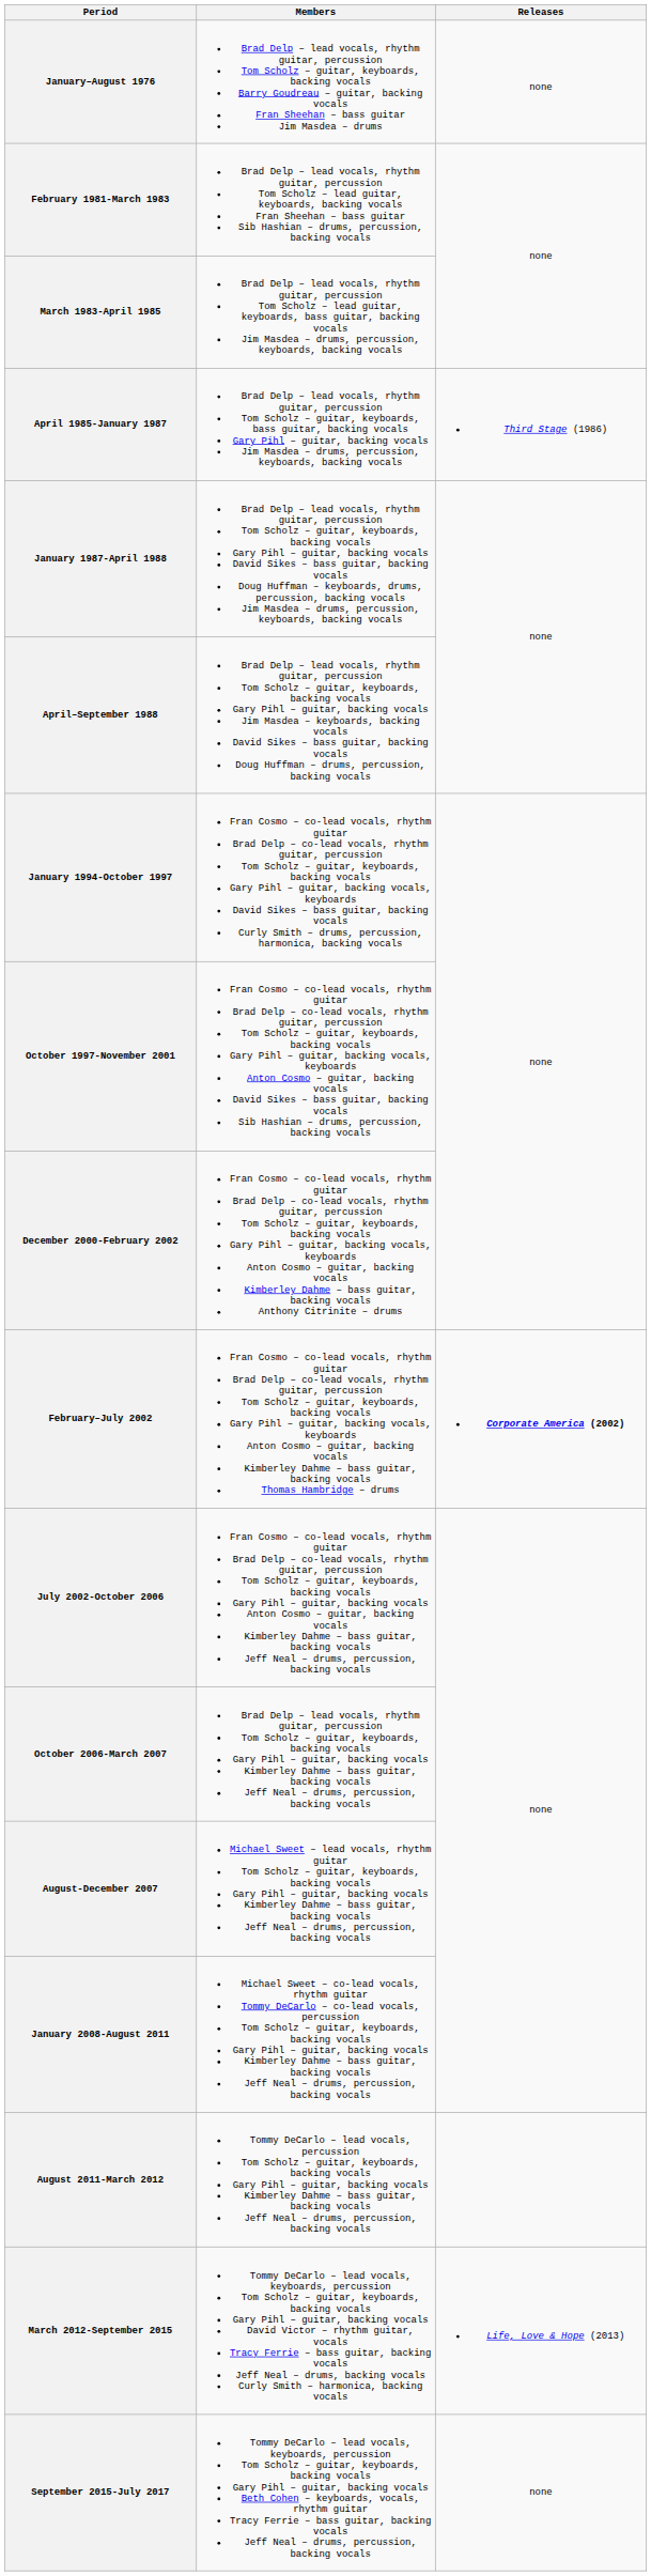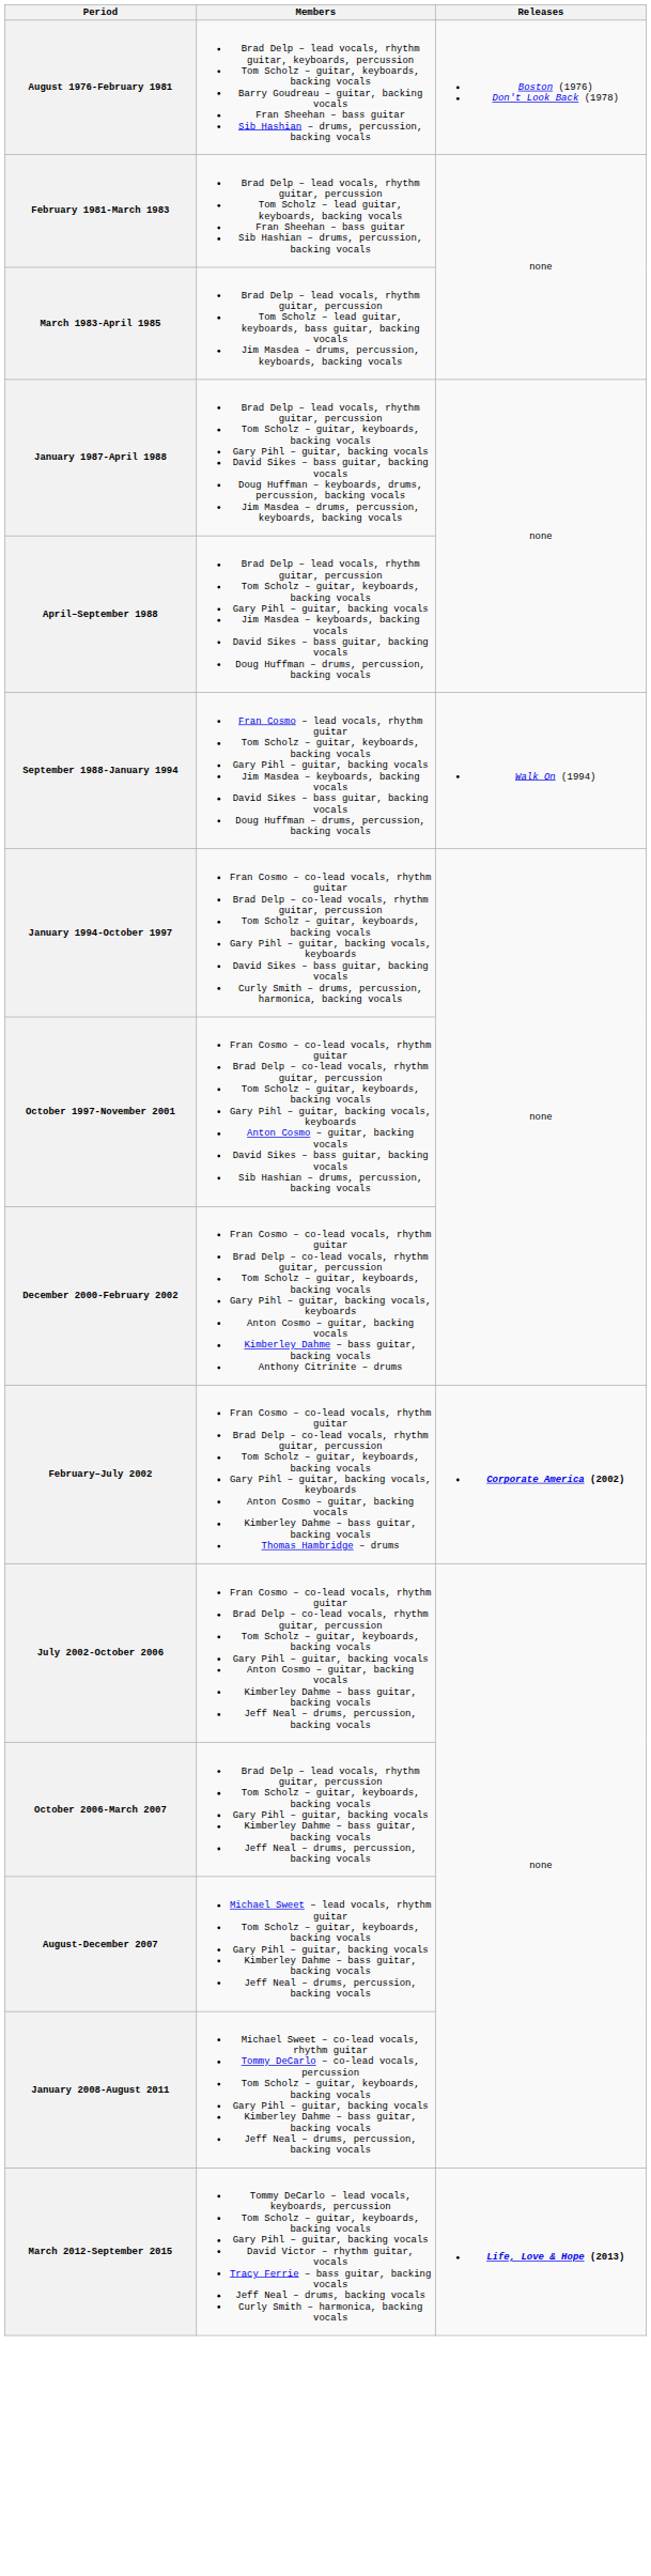 <table class="wikitable plainrowheaders" style="text-align:center;">
 <tr>
 <th scope="col" style="width:20em;">Period</th>
 <th scope="col" style="width:25em;">Members</th>
 <th scope="col" style="width:22em;">Releases</th>
 </tr>
 <tr>
-<th scope="col">January–August 1976</th>
-<td><br><ul><li><a href='#'>Brad Delp</a> – lead vocals, rhythm guitar, percussion</li><li><a href='#'>Tom Scholz</a> – guitar, keyboards, backing vocals</li><li><a href='#'>Barry Goudreau</a> – guitar, backing vocals</li><li><a href='#'>Fran Sheehan</a> – bass guitar</li><li>Jim Masdea – drums</li></ul></td>
-<td><br>none</td>
+<th scope="col">August 1976-February 1981</th>
+<td><br><ul><li>Brad Delp – lead vocals, rhythm guitar, keyboards, percussion</li><li>Tom Scholz – guitar, keyboards, backing vocals</li><li>Barry Goudreau – guitar, backing vocals</li><li>Fran Sheehan – bass guitar</li><li><a href='#'>Sib Hashian</a> – drums, percussion, backing vocals</li></ul></td>
+<td><br><ul><li><em><a href='#'>Boston</a></em> (1976)</li><li><em><a href='#'>Don't Look Back</a></em> (1978)</li></ul></td>
 </tr>
 <tr>
 <th scope="col">February 1981-March 1983</th>
 <td><br><ul><li>Brad Delp – lead vocals, rhythm guitar, percussion</li><li>Tom Scholz – lead guitar, keyboards, backing vocals</li><li>Fran Sheehan – bass guitar</li><li>Sib Hashian – drums, percussion, backing vocals</li></ul></td>
 <td rowspan="2">none</td>
 </tr>
 <tr>
 <th scope="col">March 1983-April 1985</th>
 <td><br><ul><li>Brad Delp – lead vocals, rhythm guitar, percussion</li><li>Tom Scholz – lead guitar, keyboards, bass guitar, backing vocals</li><li>Jim Masdea – drums, percussion, keyboards, backing vocals</li></ul></td>
 </tr>
 <tr>
-<th scope="col">April 1985-January 1987</th>
-<td><br><ul><li>Brad Delp – lead vocals, rhythm guitar, percussion</li><li>Tom Scholz – guitar, keyboards, bass guitar, backing vocals</li><li><a href='#'>Gary Pihl</a> – guitar, backing vocals</li><li>Jim Masdea – drums, percussion, keyboards, backing vocals</li></ul></td>
-<td><br><ul><li><em><a href='#'>Third Stage</a></em> (1986)</li></ul></td>
-</tr>
-<tr>
 <th scope="col">January 1987-April 1988</th>
 <td><br><ul><li>Brad Delp – lead vocals, rhythm guitar, percussion</li><li>Tom Scholz – guitar, keyboards, backing vocals</li><li>Gary Pihl – guitar, backing vocals</li><li>David Sikes – bass guitar, backing vocals</li><li>Doug Huffman – keyboards, drums, percussion, backing vocals</li><li>Jim Masdea – drums, percussion, keyboards, backing vocals</li></ul></td>
 <td rowspan="2">none</td>
 </tr>
 <tr>
 <th scope="col">April–September 1988</th>
 <td><br><ul><li>Brad Delp – lead vocals, rhythm guitar, percussion</li><li>Tom Scholz – guitar, keyboards, backing vocals</li><li>Gary Pihl – guitar, backing vocals</li><li>Jim Masdea – keyboards, backing vocals</li><li>David Sikes – bass guitar, backing vocals</li><li>Doug Huffman – drums, percussion, backing vocals</li></ul></td>
+</tr>
+<tr>
+<th scope="col">September 1988-January 1994</th>
+<td><br><ul><li><a href='#'>Fran Cosmo</a> – lead vocals, rhythm guitar</li><li>Tom Scholz – guitar, keyboards, backing vocals</li><li>Gary Pihl – guitar, backing vocals</li><li>Jim Masdea – keyboards, backing vocals</li><li>David Sikes – bass guitar, backing vocals</li><li>Doug Huffman – drums, percussion, backing vocals</li></ul></td>
+<td><br><ul><li><em><a href='#'>Walk On</a></em> (1994)</li></ul></td>
 </tr>
 <tr>
 <th scope="col">January 1994-October 1997</th>
 <td><br><ul><li>Fran Cosmo – co-lead vocals, rhythm guitar</li><li>Brad Delp – co-lead vocals, rhythm guitar, percussion</li><li>Tom Scholz – guitar, keyboards, backing vocals</li><li>Gary Pihl – guitar, backing vocals, keyboards</li><li>David Sikes – bass guitar, backing vocals</li><li>Curly Smith – drums, percussion, harmonica, backing vocals</li></ul></td>
 <td rowspan="3">none</td>
 </tr>
 <tr>
 <th scope="col">October 1997-November 2001</th>
 <td><br><ul><li>Fran Cosmo – co-lead vocals, rhythm guitar</li><li>Brad Delp – co-lead vocals, rhythm guitar, percussion</li><li>Tom Scholz – guitar, keyboards, backing vocals</li><li>Gary Pihl – guitar, backing vocals, keyboards</li><li><a href='#'>Anton Cosmo</a> – guitar, backing vocals</li><li>David Sikes – bass guitar, backing vocals</li><li>Sib Hashian – drums, percussion, backing vocals</li></ul></td>
 </tr>
 <tr>
 <th scope="col">December 2000-February 2002</th>
 <td><br><ul><li>Fran Cosmo – co-lead vocals, rhythm guitar</li><li>Brad Delp – co-lead vocals, rhythm guitar, percussion</li><li>Tom Scholz – guitar, keyboards, backing vocals</li><li>Gary Pihl – guitar, backing vocals, keyboards</li><li>Anton Cosmo – guitar, backing vocals</li><li><a href='#'>Kimberley Dahme</a> – bass guitar, backing vocals</li><li>Anthony Citrinite – drums</li></ul></td>
 </tr>
 <tr>
 <th scope="col">February–July 2002</th>
 <td><br><ul><li>Fran Cosmo – co-lead vocals, rhythm guitar</li><li>Brad Delp – co-lead vocals, rhythm guitar, percussion</li><li>Tom Scholz – guitar, keyboards, backing vocals</li><li>Gary Pihl – guitar, backing vocals, keyboards</li><li>Anton Cosmo – guitar, backing vocals</li><li>Kimberley Dahme – bass guitar, backing vocals</li><li><a href='#'>Thomas Hambridge</a> – drums</li></ul></td>
 <td><strong><br><ul><li><em><a href='#'>Corporate America</a></em> (2002)</li></ul></strong></td>
 </tr>
 <tr>
 <th scope="col">July 2002-October 2006</th>
 <td><br><ul><li>Fran Cosmo – co-lead vocals, rhythm guitar</li><li>Brad Delp – co-lead vocals, rhythm guitar, percussion</li><li>Tom Scholz – guitar, keyboards, backing vocals</li><li>Gary Pihl – guitar, backing vocals</li><li>Anton Cosmo – guitar, backing vocals</li><li>Kimberley Dahme – bass guitar, backing vocals</li><li>Jeff Neal – drums, percussion, backing vocals</li></ul></td>
 <td rowspan="4">none</td>
 </tr>
 <tr>
 <th scope="col">October 2006-March 2007</th>
 <td><br><ul><li>Brad Delp – lead vocals, rhythm guitar, percussion</li><li>Tom Scholz – guitar, keyboards, backing vocals</li><li>Gary Pihl – guitar, backing vocals</li><li>Kimberley Dahme – bass guitar, backing vocals</li><li>Jeff Neal – drums, percussion, backing vocals</li></ul></td>
 </tr>
 <tr>
 <th>August-December 2007</th>
 <td><br><ul><li><a href='#'>Michael Sweet</a> – lead vocals, rhythm guitar</li><li>Tom Scholz – guitar, keyboards, backing vocals</li><li>Gary Pihl – guitar, backing vocals</li><li>Kimberley Dahme – bass guitar, backing vocals</li><li>Jeff Neal – drums, percussion, backing vocals</li></ul></td>
 </tr>
 <tr>
 <th scope="col">January 2008-August 2011</th>
 <td><br><ul><li>Michael Sweet – co-lead vocals, rhythm guitar</li><li><a href='#'>Tommy DeCarlo</a> – co-lead vocals, percussion</li><li>Tom Scholz – guitar, keyboards, backing vocals</li><li>Gary Pihl – guitar, backing vocals</li><li>Kimberley Dahme – bass guitar, backing vocals</li><li>Jeff Neal – drums, percussion, backing vocals</li></ul></td>
 </tr>
 <tr>
-<th>August 2011-March 2012</th>
-<td><br><ul><li>Tommy DeCarlo – lead vocals, percussion</li><li>Tom Scholz – guitar, keyboards, backing vocals</li><li>Gary Pihl – guitar, backing vocals</li><li>Kimberley Dahme – bass guitar, backing vocals</li><li>Jeff Neal – drums, percussion, backing vocals</li></ul></td>
-<td></td>
-</tr>
-<tr>
 <th scope="col">March 2012-September 2015</th>
 <td><br><ul><li>Tommy DeCarlo – lead vocals, keyboards, percussion</li><li>Tom Scholz – guitar, keyboards, backing vocals</li><li>Gary Pihl – guitar, backing vocals</li><li>David Victor – rhythm guitar, vocals</li><li><a href='#'>Tracy Ferrie</a> – bass guitar, backing vocals</li><li>Jeff Neal – drums, backing vocals</li><li>Curly Smith – harmonica, backing vocals</li></ul></td>
-<td><br><ul><li><em><a href='#'>Life, Love & Hope</a></em> (2013)</li></ul></td>
-</tr>
-<tr>
-<th scope="col">September 2015-July 2017</th>
-<td><br><ul><li>Tommy DeCarlo – lead vocals, keyboards, percussion</li><li>Tom Scholz – guitar, keyboards, backing vocals</li><li>Gary Pihl – guitar, backing vocals</li><li><a href='#'>Beth Cohen</a> – keyboards, vocals, rhythm guitar</li><li>Tracy Ferrie – bass guitar, backing vocals</li><li>Jeff Neal – drums, percussion, backing vocals</li></ul></td>
-<td>none</td>
+<td><strong><br><ul><li><em><a href='#'>Life, Love & Hope</a></em> (2013)</li></ul></strong></td>
 </tr>
 </table>
